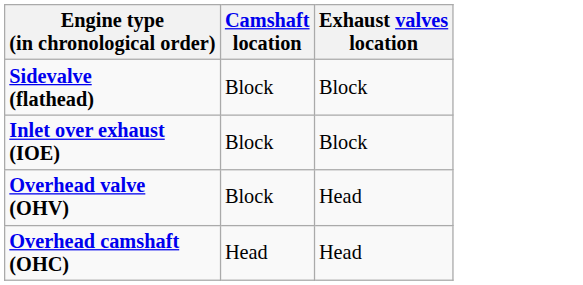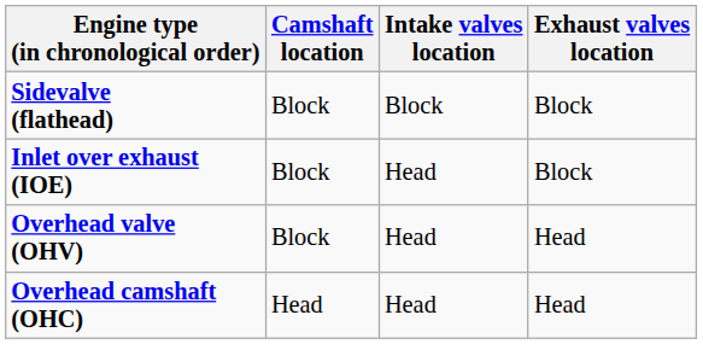 <table class="wikitable" style="text-align:left">
 <tr>
 <th>Engine type	<br> (in chronological order)</th>
 <th><a href='#'>Camshaft</a> <br> location</th>
+<th>Intake <a href='#'>valves</a> <br> location</th>
 <th>Exhaust <a href='#'>valves</a> <br> location</th>
 </tr>
 <tr>
 <td><strong><a href='#'>Sidevalve</a><br>(flathead)</strong></td>
 <td>Block</td>
 <td>Block</td>
+<td>Block</td>
 </tr>
 <tr>
 <td><strong><a href='#'>Inlet over exhaust</a><br> (IOE)</strong></td>
 <td>Block</td>
+<td>Head</td>
 <td>Block</td>
 </tr>
 <tr>
 <td><strong><a href='#'>Overhead valve</a> <br> (OHV)</strong></td>
 <td>Block</td>
 <td>Head</td>
+<td>Head</td>
 </tr>
 <tr>
 <td><strong><a href='#'>Overhead camshaft</a> <br> (OHC)</strong></td>
 <td>Head</td>
 <td>Head</td>
+<td>Head</td>
 </tr>
 </table>
